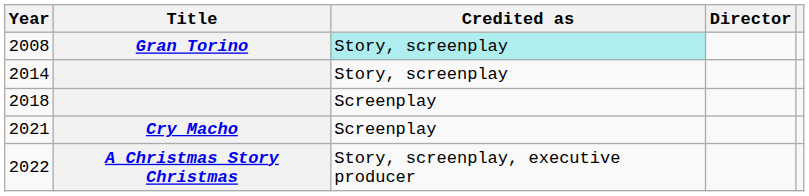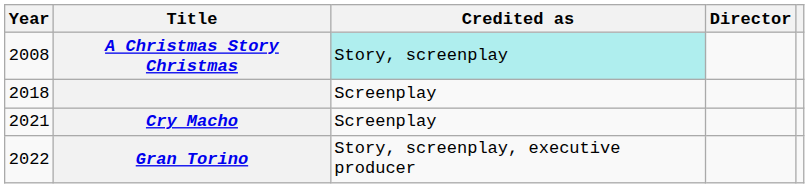 <table class="wikitable sortable plainrowheaders">
 <tr>
 <th scope=col>Year</th>
 <th scope=col>Title</th>
 <th scope=col>Credited as</th>
 <th scope=col>Director</th>
 <th scope=col class="unsortable"></th>
 </tr>
 <tr>
 <td>2008</td>
-<th scope=row><em><a href='#'>Gran Torino</a></em></th>
+<th scope=row><em><a href='#'>A Christmas Story Christmas</a></em></th>
 <td style="background: paleturquoise;">Story, screenplay</td>
-<td></td>
-<td style="text-align:center;"></td>
-</tr>
-<tr>
-<td>2014</td>
-<th scope=row></th>
-<td>Story, screenplay</td>
 <td></td>
 <td style="text-align:center;"></td>
 </tr>
 <tr>
 <td>2018</td>
 <th scope=row></th>
 <td>Screenplay</td>
 <td></td>
 <td style="text-align:center;"></td>
 </tr>
 <tr>
 <td>2021</td>
 <th scope=row><em><a href='#'>Cry Macho</a></em></th>
 <td>Screenplay</td>
 <td></td>
 <td style="text-align:center;"></td>
 </tr>
 <tr>
 <td>2022</td>
-<th scope=row><em><a href='#'>A Christmas Story Christmas</a></em></th>
+<th scope=row><em><a href='#'>Gran Torino</a></em></th>
 <td>Story, screenplay, executive producer</td>
 <td></td>
 <td style="text-align:center;"></td>
 </tr>
 </table>
